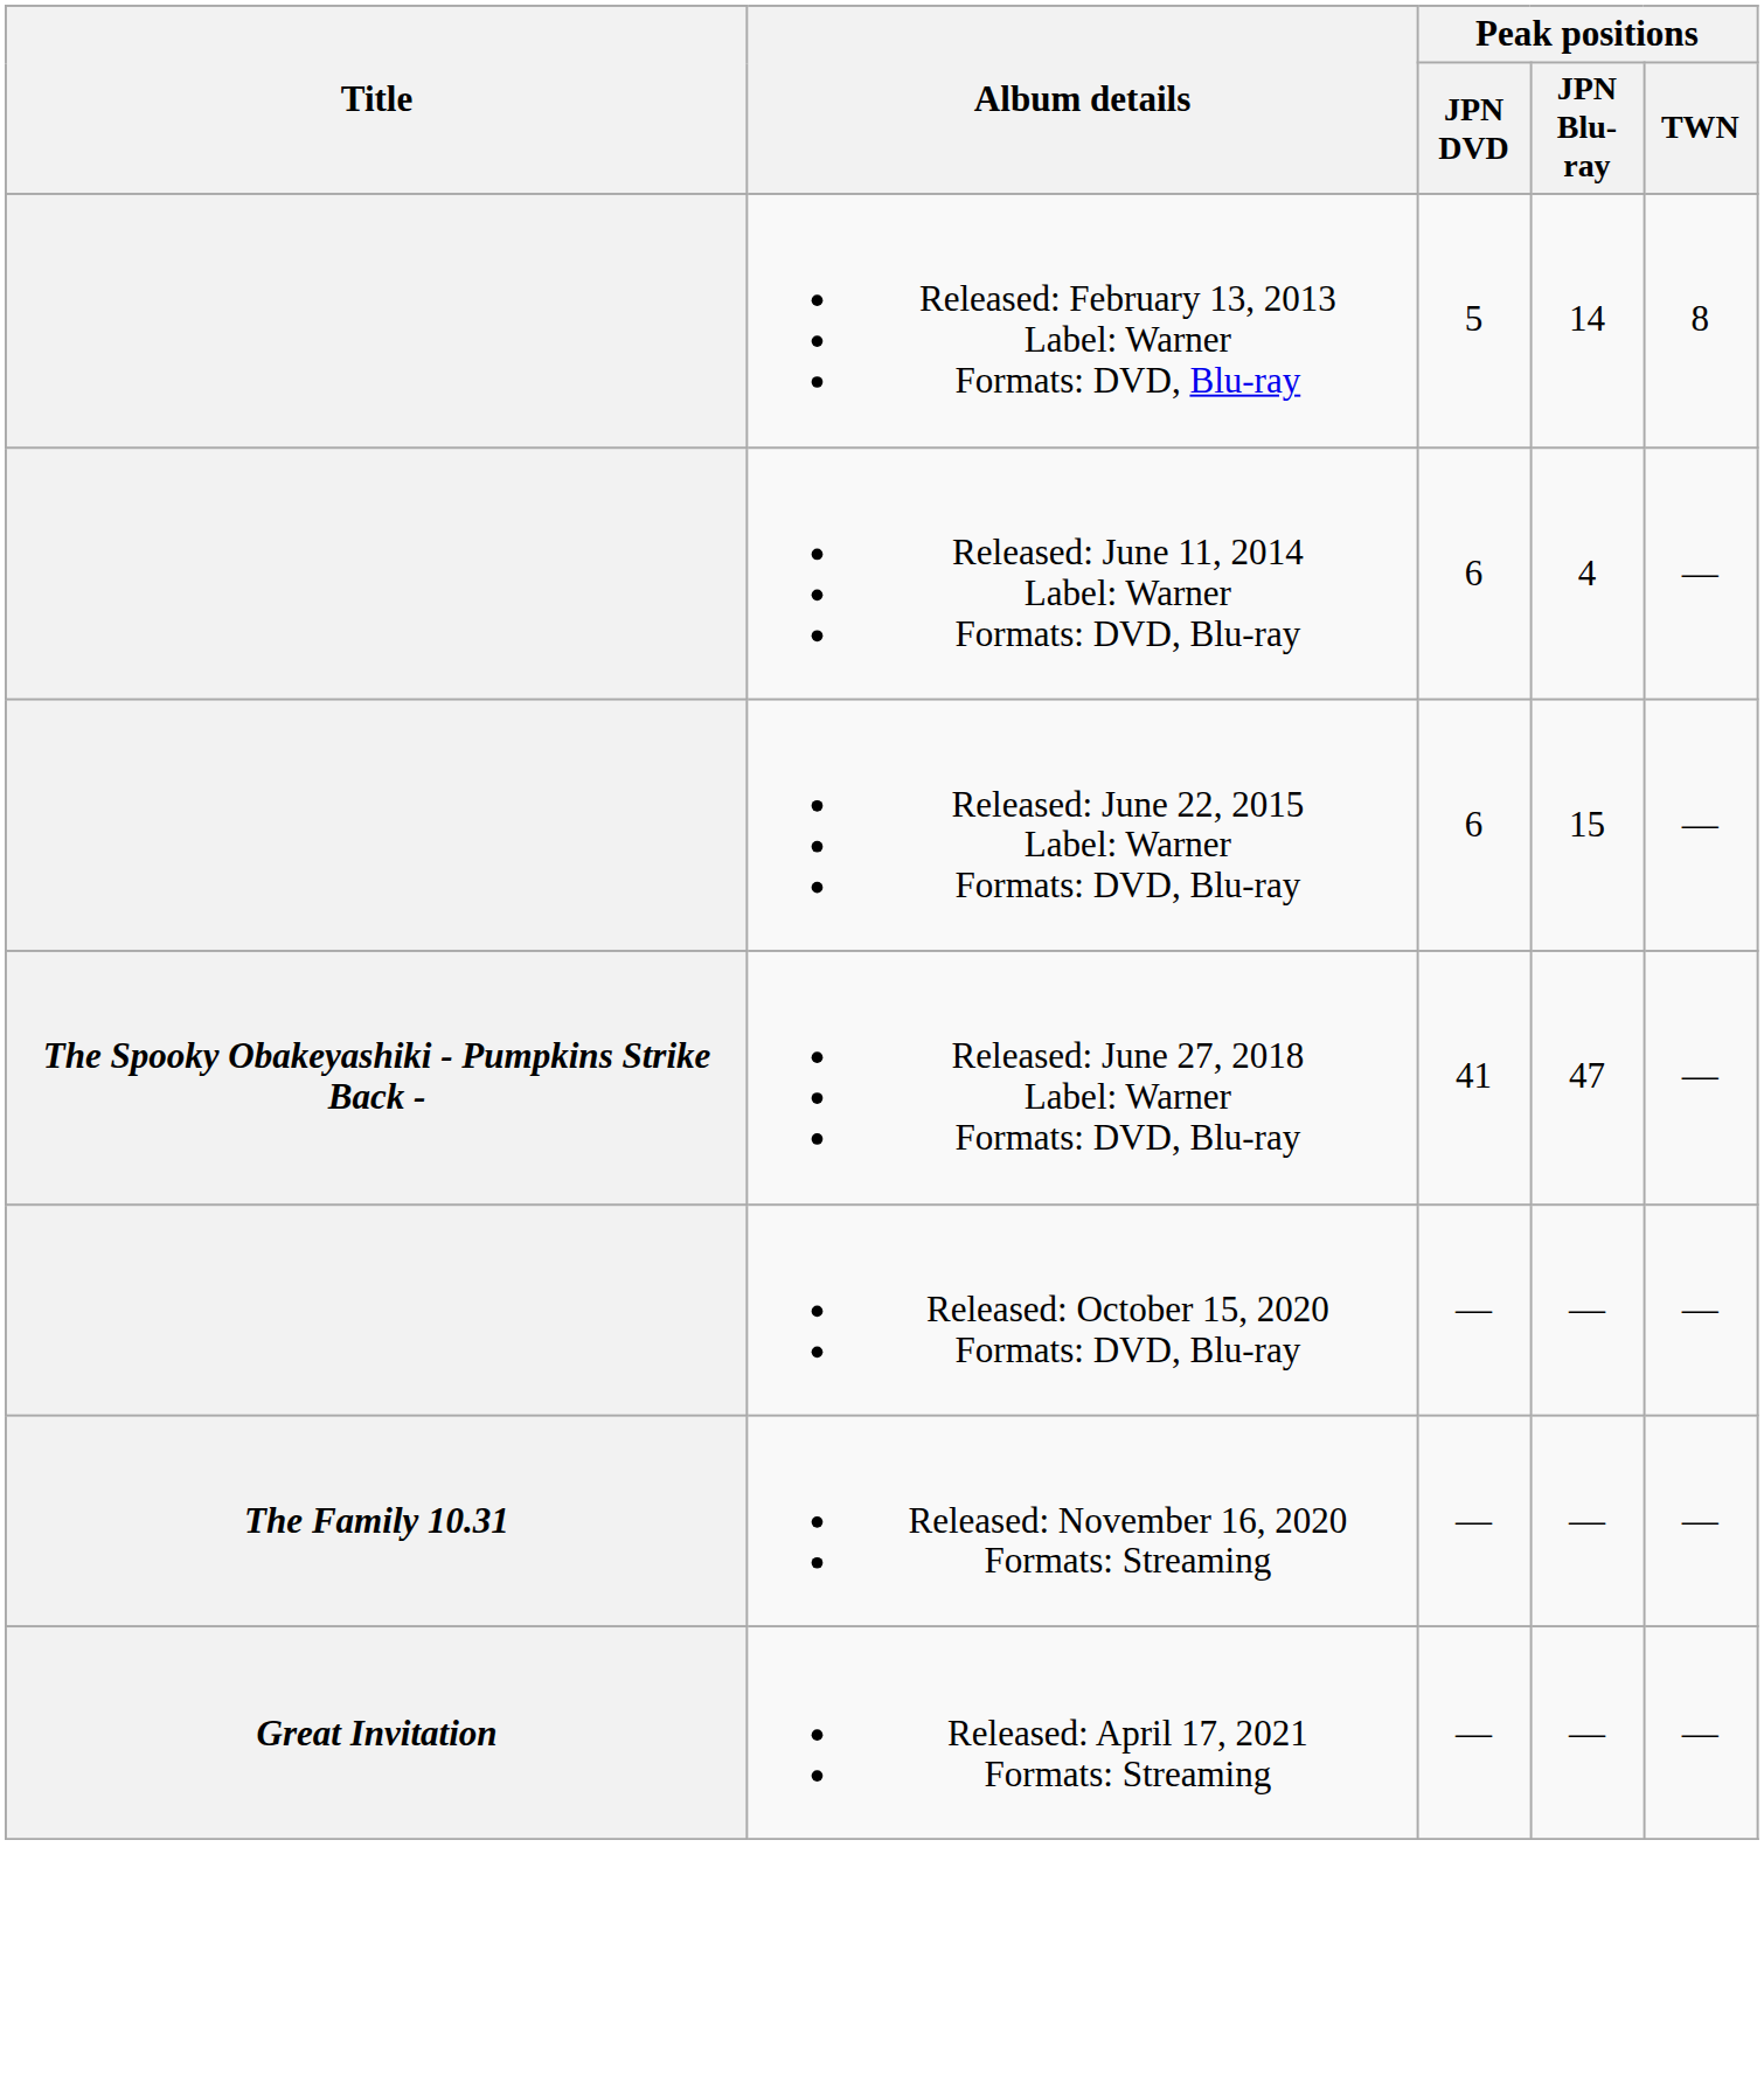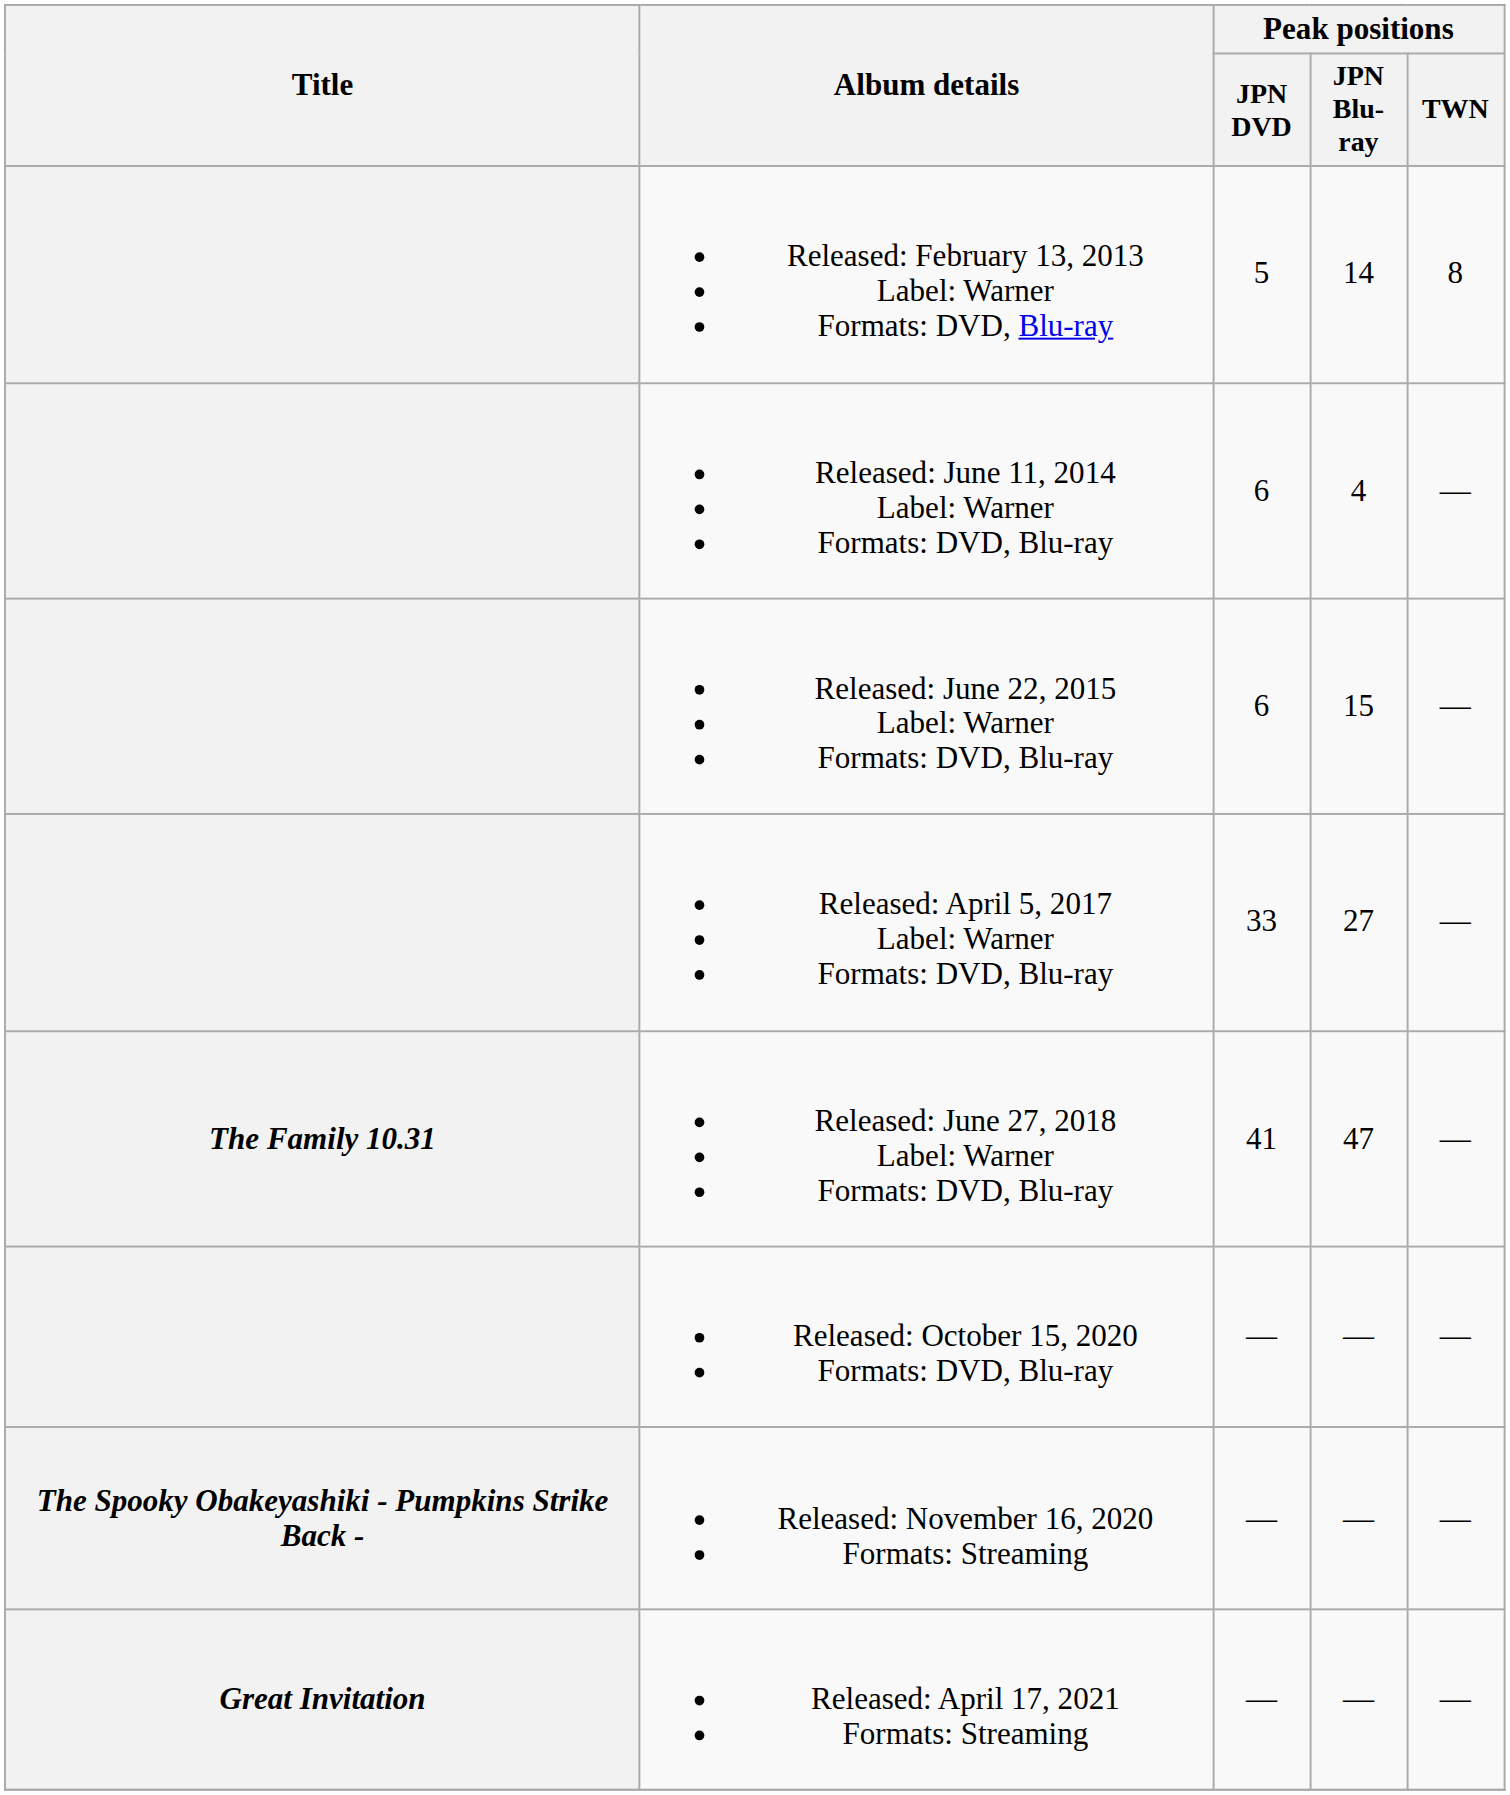 <table class="wikitable plainrowheaders" style="text-align:center;">
 <tr>
 <th style="width:20em;" rowspan="2">Title</th>
 <th style="width:18em;" rowspan="2">Album details</th>
 <th colspan="3">Peak positions</th>
 </tr>
 <tr>
 <th scope="col" style="width:3em;font-size:90%;">JPN DVD<br></th>
 <th scope="col" style="width:3em;font-size:90%;">JPN Blu-ray<br></th>
 <th scope="col" style="width:3em;font-size:90%;">TWN<br></th>
 </tr>
 <tr>
 <th scope="row"></th>
 <td><br><ul><li>Released: February 13, 2013 </li><li>Label: Warner</li><li>Formats: DVD, <a href='#'>Blu-ray</a></li></ul></td>
 <td>5</td>
 <td>14</td>
 <td>8</td>
 </tr>
 <tr>
 <th scope="row"></th>
 <td><br><ul><li>Released: June 11, 2014 </li><li>Label: Warner</li><li>Formats: DVD, Blu-ray</li></ul></td>
 <td>6</td>
 <td>4</td>
 <td>—</td>
 </tr>
 <tr>
 <th scope="row"></th>
 <td><br><ul><li>Released: June 22, 2015 </li><li>Label: Warner</li><li>Formats: DVD, Blu-ray</li></ul></td>
 <td>6</td>
 <td>15</td>
 <td>—</td>
 </tr>
 <tr>
-<th scope="row"><em>The Spooky Obakeyashiki - Pumpkins Strike Back -</em></th>
+<th scope="row"></th>
+<td><br><ul><li>Released: April 5, 2017 </li><li>Label: Warner</li><li>Formats: DVD, Blu-ray</li></ul></td>
+<td>33</td>
+<td>27</td>
+<td>—</td>
+</tr>
+<tr>
+<th scope="row"><em>The Family 10.31</em></th>
 <td><br><ul><li>Released: June 27, 2018 </li><li>Label: Warner</li><li>Formats: DVD, Blu-ray</li></ul></td>
 <td>41</td>
 <td>47</td>
 <td>—</td>
 </tr>
 <tr>
 <th scope="row"></th>
 <td><br><ul><li>Released: October 15, 2020 </li><li>Formats: DVD, Blu-ray</li></ul></td>
 <td>—</td>
 <td>—</td>
 <td>—</td>
 </tr>
 <tr>
-<th scope="row"><em>The Family 10.31</em></th>
+<th scope="row"><em>The Spooky Obakeyashiki - Pumpkins Strike Back -</em></th>
 <td><br><ul><li>Released: November 16, 2020 </li><li>Formats: Streaming</li></ul></td>
 <td>—</td>
 <td>—</td>
 <td>—</td>
 </tr>
 <tr>
 <th scope="row"><em>Great Invitation</em></th>
 <td><br><ul><li>Released: April 17, 2021 </li><li>Formats: Streaming</li></ul></td>
 <td>—</td>
 <td>—</td>
 <td>—</td>
 </tr>
 <tr>
 </tr>
 </table>
